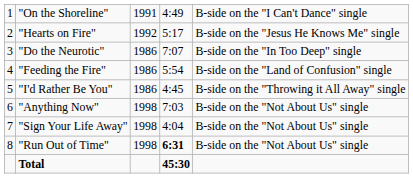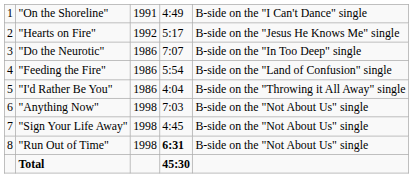 <table class="wikitable">
 <tr>
 <td>1</td>
 <td>"On the Shoreline"</td>
 <td>1991</td>
 <td>4:49</td>
 <td>B-side on the "I Can't Dance" single</td>
 </tr>
 <tr>
 <td>2</td>
 <td>"Hearts on Fire"</td>
 <td>1992</td>
 <td>5:17</td>
 <td>B-side on the "Jesus He Knows Me" single</td>
 </tr>
 <tr>
 <td>3</td>
 <td>"Do the Neurotic"</td>
 <td>1986</td>
 <td>7:07</td>
 <td>B-side on the "In Too Deep" single</td>
 </tr>
 <tr>
 <td>4</td>
 <td>"Feeding the Fire"</td>
 <td>1986</td>
 <td>5:54</td>
 <td>B-side on the "Land of Confusion" single</td>
 </tr>
 <tr>
 <td>5</td>
 <td>"I'd Rather Be You"</td>
 <td>1986</td>
-<td>4:45</td>
+<td>4:04</td>
 <td>B-side on the "Throwing it All Away" single</td>
 </tr>
 <tr>
 <td>6</td>
 <td>"Anything Now"</td>
 <td>1998</td>
 <td>7:03</td>
 <td>B-side on the "Not About Us" single</td>
 </tr>
 <tr>
 <td>7</td>
 <td>"Sign Your Life Away"</td>
 <td>1998</td>
-<td>4:04</td>
+<td>4:45</td>
 <td>B-side on the "Not About Us" single</td>
 </tr>
 <tr>
 <td>8</td>
 <td>"Run Out of Time"</td>
 <td>1998</td>
 <td><strong>6:31</strong></td>
 <td>B-side on the "Not About Us" single</td>
 </tr>
 <tr>
 <td></td>
 <td><strong>Total</strong></td>
 <td></td>
 <td><strong>45:30</strong></td>
 <td></td>
 </tr>
 </table>
